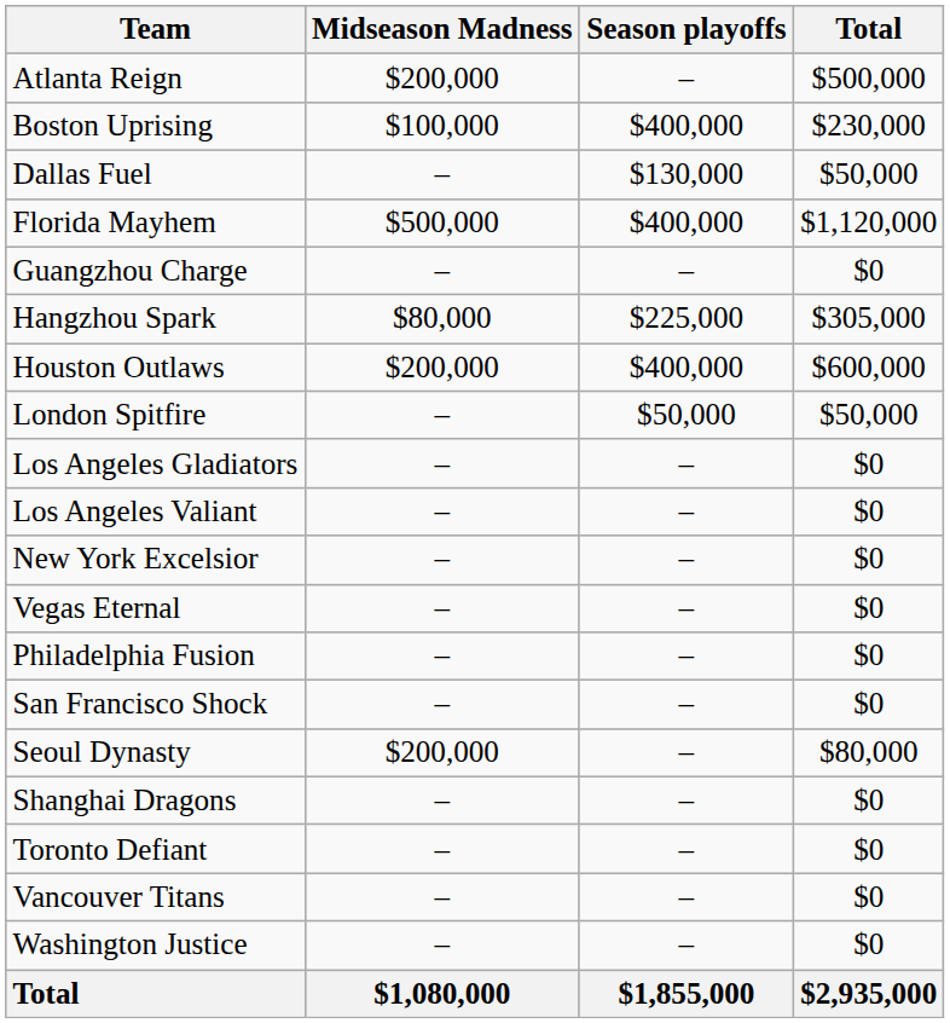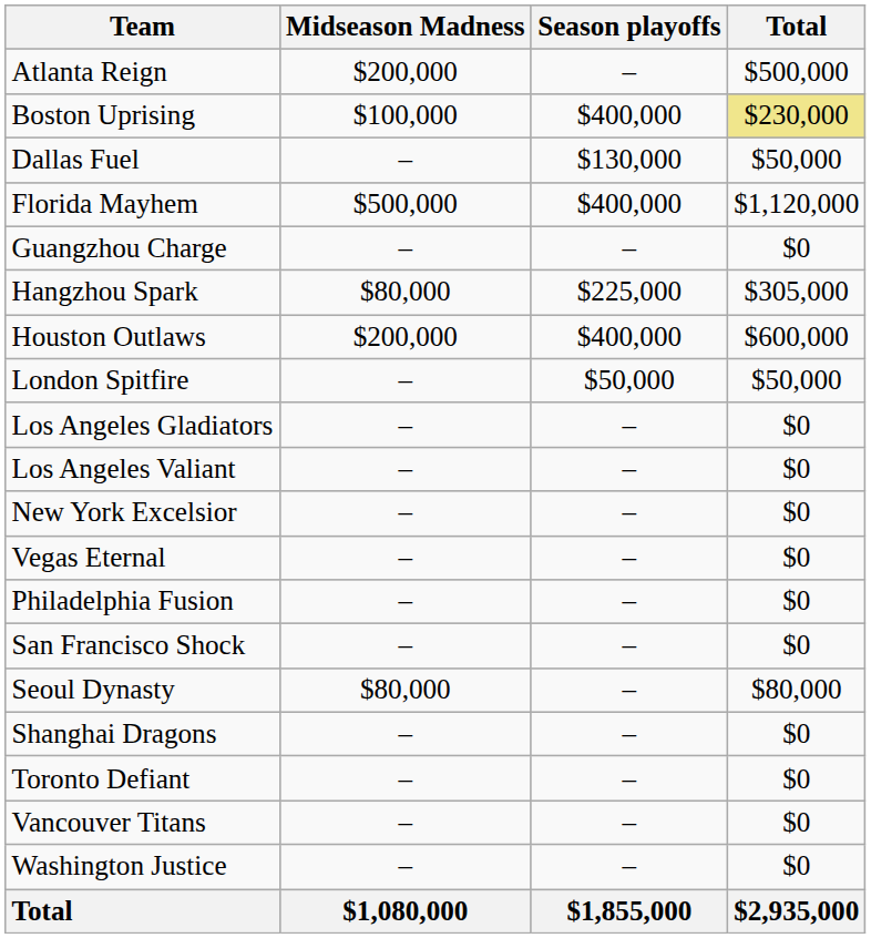 <table class="wikitable sortable" style="text-align:center;">
 <tr>
 <th>Team</th>
 <th data-sort-type=currency>Midseason Madness</th>
 <th data-sort-type=currency>Season playoffs</th>
 <th data-sort-type=currency>Total</th>
 </tr>
 <tr>
 <td align=left>Atlanta Reign</td>
 <td>$200,000</td>
 <td>–</td>
 <td>$500,000</td>
 </tr>
 <tr>
 <td align=left>Boston Uprising</td>
 <td>$100,000</td>
 <td>$400,000</td>
-<td>$230,000</td>
+<td style="background: khaki;">$230,000</td>
 </tr>
 <tr>
 <td align=left>Dallas Fuel</td>
 <td>–</td>
 <td>$130,000</td>
 <td>$50,000</td>
 </tr>
 <tr>
 <td align=left>Florida Mayhem</td>
 <td>$500,000</td>
 <td>$400,000</td>
 <td>$1,120,000</td>
 </tr>
 <tr>
 <td align=left>Guangzhou Charge</td>
 <td>–</td>
 <td>–</td>
 <td>$0</td>
 </tr>
 <tr>
 <td align=left>Hangzhou Spark</td>
 <td>$80,000</td>
 <td>$225,000</td>
 <td>$305,000</td>
 </tr>
 <tr>
 <td align=left>Houston Outlaws</td>
 <td>$200,000</td>
 <td>$400,000</td>
 <td>$600,000</td>
 </tr>
 <tr>
 <td align=left>London Spitfire</td>
 <td>–</td>
 <td>$50,000</td>
 <td>$50,000</td>
 </tr>
 <tr>
 <td align=left>Los Angeles Gladiators</td>
 <td>–</td>
 <td>–</td>
 <td>$0</td>
 </tr>
 <tr>
 <td align=left>Los Angeles Valiant</td>
 <td>–</td>
 <td>–</td>
 <td>$0</td>
 </tr>
 <tr>
 <td align=left>New York Excelsior</td>
 <td>–</td>
 <td>–</td>
 <td>$0</td>
 </tr>
 <tr>
 <td align=left>Vegas Eternal</td>
 <td>–</td>
 <td>–</td>
 <td>$0</td>
 </tr>
 <tr>
 <td align=left>Philadelphia Fusion</td>
 <td>–</td>
 <td>–</td>
 <td>$0</td>
 </tr>
 <tr>
 <td align=left>San Francisco Shock</td>
 <td>–</td>
 <td>–</td>
 <td>$0</td>
 </tr>
 <tr>
 <td align=left>Seoul Dynasty</td>
-<td>$200,000</td>
+<td>$80,000</td>
 <td>–</td>
 <td>$80,000</td>
 </tr>
 <tr>
 <td align=left>Shanghai Dragons</td>
 <td>–</td>
 <td>–</td>
 <td>$0</td>
 </tr>
 <tr>
 <td align=left>Toronto Defiant</td>
 <td>–</td>
 <td>–</td>
 <td>$0</td>
 </tr>
 <tr>
 <td align=left>Vancouver Titans</td>
 <td>–</td>
 <td>–</td>
 <td>$0</td>
 </tr>
 <tr>
 <td align=left>Washington Justice</td>
 <td>–</td>
 <td>–</td>
 <td>$0</td>
 </tr>
 <tr class="sortbottom">
 <th style="text-align:left;">Total</th>
 <th>$1,080,000</th>
 <th>$1,855,000</th>
 <th>$2,935,000</th>
 </tr>
 </table>
